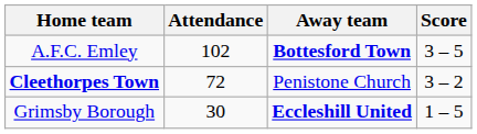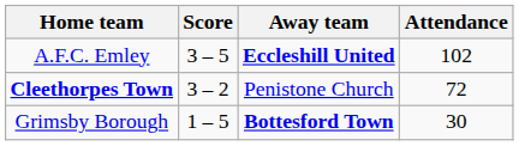 <table class="wikitable" style="text-align: center">
 <tr>
 <th>Home team</th>
+<th>Score</th>
+<th>Away team</th>
 <th>Attendance</th>
-<th>Away team</th>
-<th>Score</th>
 </tr>
 <tr>
 <td><a href='#'>A.F.C. Emley</a></td>
+<td>3 – 5</td>
+<td><strong><a href='#'>Eccleshill United</a></strong></td>
 <td>102</td>
-<td><strong><a href='#'>Bottesford Town</a></strong></td>
-<td>3 – 5</td>
 </tr>
 <tr>
 <td><strong><a href='#'>Cleethorpes Town</a></strong></td>
+<td>3 – 2</td>
+<td><a href='#'>Penistone Church</a></td>
 <td>72</td>
-<td><a href='#'>Penistone Church</a></td>
-<td>3 – 2</td>
 </tr>
 <tr>
 <td><a href='#'>Grimsby Borough</a></td>
+<td>1 – 5</td>
+<td><strong><a href='#'>Bottesford Town</a></strong></td>
 <td>30</td>
-<td><strong><a href='#'>Eccleshill United</a></strong></td>
-<td>1 – 5</td>
 </tr>
 </table>
